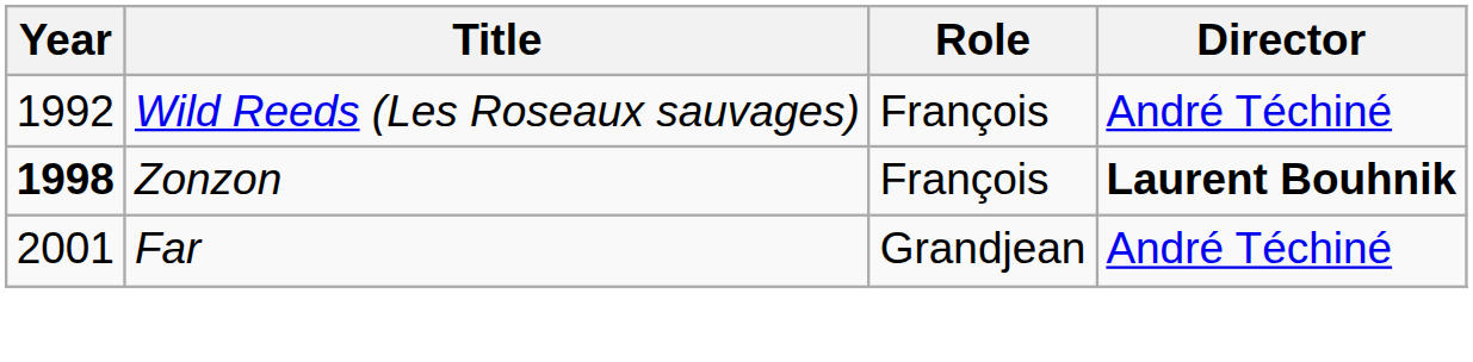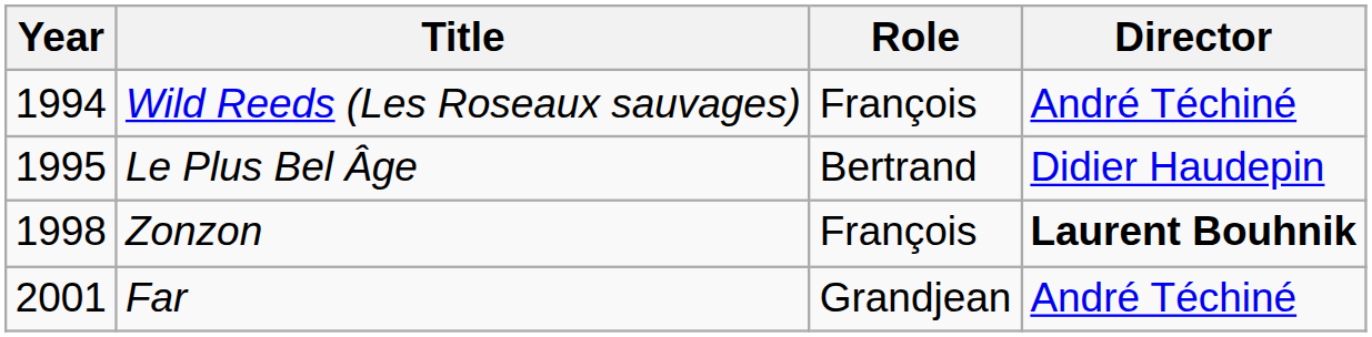 <table class="wikitable sortable">
 <tr>
 <th>Year</th>
 <th>Title</th>
 <th>Role</th>
 <th>Director</th>
 </tr>
 <tr>
-<td>1992</td>
+<td>1994</td>
 <td><em><a href='#'>Wild Reeds</a> (Les Roseaux sauvages)</em></td>
 <td>François</td>
 <td><a href='#'>André Téchiné</a></td>
 </tr>
 <tr>
-<td><strong>1998</strong></td>
+<td>1995</td>
+<td><em>Le Plus Bel Âge</em></td>
+<td>Bertrand</td>
+<td><a href='#'>Didier Haudepin</a></td>
+</tr>
+<tr>
+<td>1998</td>
 <td><em>Zonzon</em></td>
 <td>François</td>
 <td><strong>Laurent Bouhnik</strong></td>
 </tr>
 <tr>
 <td>2001</td>
 <td><em>Far</em></td>
 <td>Grandjean</td>
 <td><a href='#'>André Téchiné</a></td>
 </tr>
 </table>
